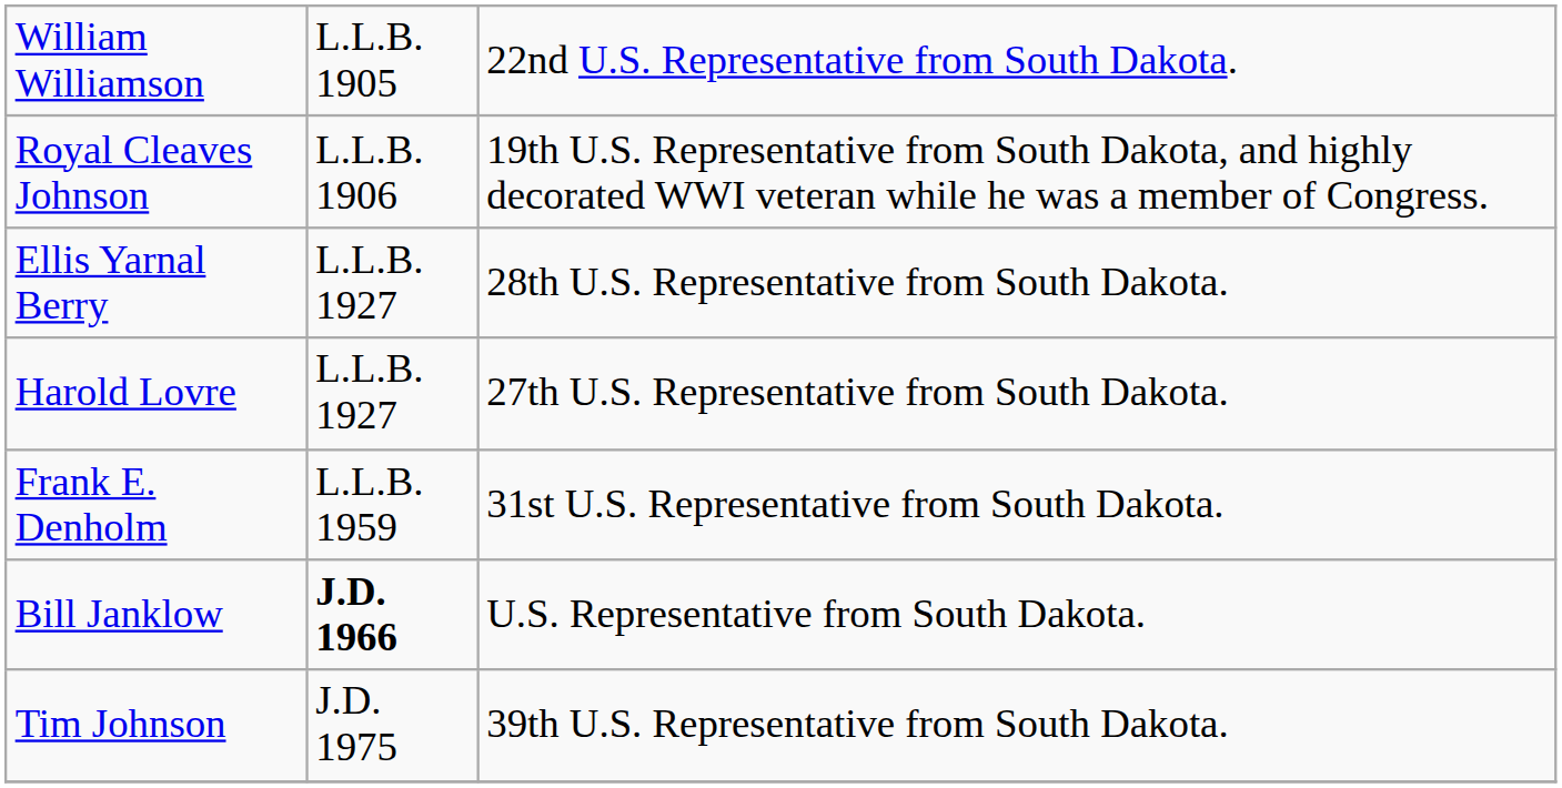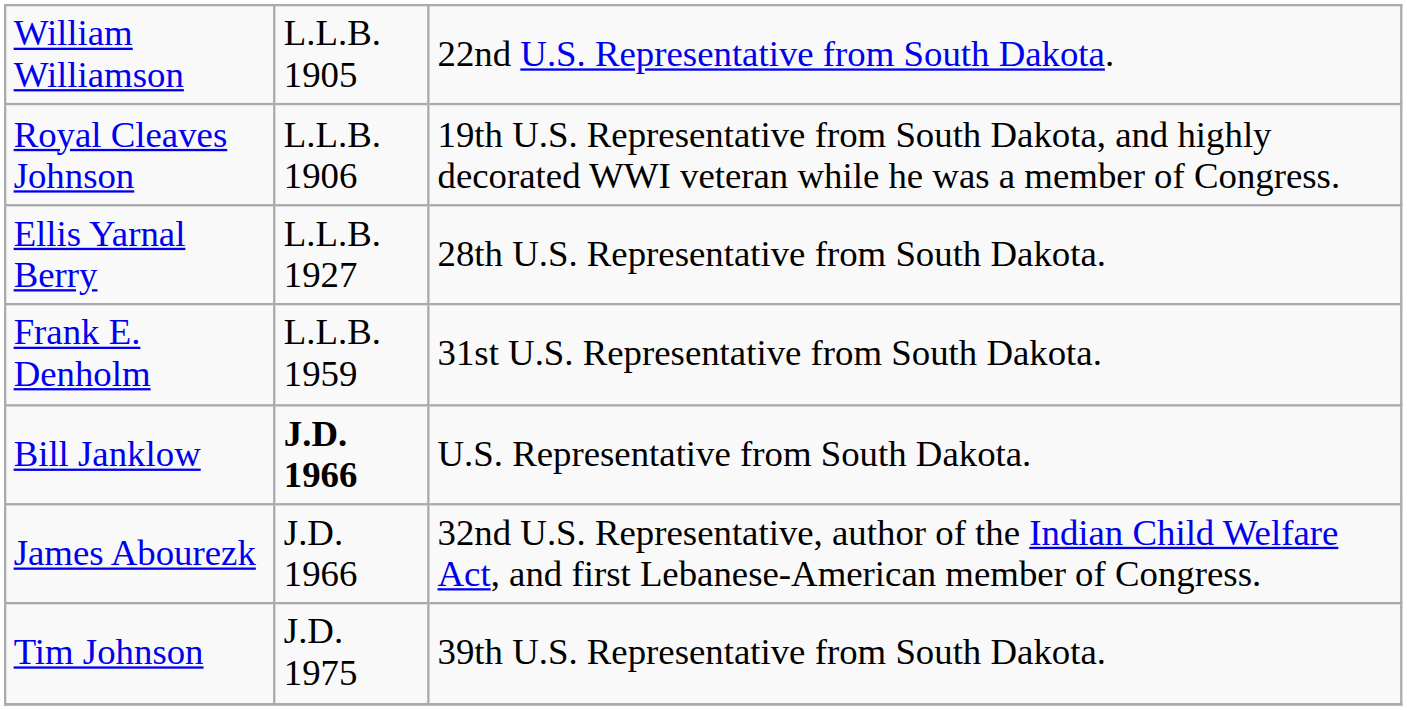 <table class="wikitable">
 <tr>
 <td><a href='#'>William Williamson</a></td>
 <td>L.L.B. 1905</td>
 <td>22nd <a href='#'>U.S. Representative from South Dakota</a>.</td>
 </tr>
 <tr>
 <td><a href='#'>Royal Cleaves Johnson</a></td>
 <td>L.L.B. 1906</td>
 <td>19th U.S. Representative from South Dakota, and highly decorated WWI veteran while he was a member of Congress.</td>
 </tr>
 <tr>
 <td><a href='#'>Ellis Yarnal Berry</a></td>
 <td>L.L.B. 1927</td>
 <td>28th U.S. Representative from South Dakota.</td>
 </tr>
 <tr>
-<td><a href='#'>Harold Lovre</a></td>
-<td>L.L.B. 1927</td>
-<td>27th U.S. Representative from South Dakota.</td>
-</tr>
-<tr>
 <td><a href='#'>Frank E. Denholm</a></td>
 <td>L.L.B. 1959</td>
 <td>31st U.S. Representative from South Dakota.</td>
 </tr>
 <tr>
 <td><a href='#'>Bill Janklow</a></td>
 <td><strong>J.D. 1966</strong></td>
 <td>U.S. Representative from South Dakota.</td>
 </tr>
 <tr>
+<td><a href='#'>James Abourezk</a></td>
+<td>J.D. 1966</td>
+<td>32nd U.S. Representative, author of the <a href='#'>Indian Child Welfare Act</a>, and first Lebanese-American member of Congress.</td>
+</tr>
+<tr>
 <td><a href='#'>Tim Johnson</a></td>
 <td>J.D. 1975</td>
 <td>39th U.S. Representative from South Dakota.</td>
 </tr>
 <tr>
 </tr>
 </table>
